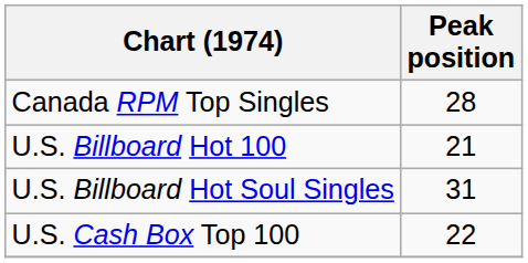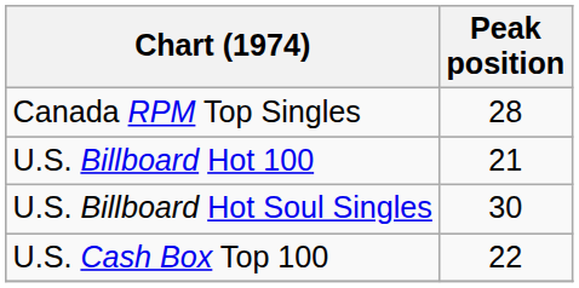 <table class="wikitable sortable">
 <tr>
 <th>Chart (1974)</th>
 <th>Peak<br>position</th>
 </tr>
 <tr>
 <td>Canada <em><a href='#'>RPM</a></em> Top Singles</td>
 <td style="text-align:center;">28</td>
 </tr>
 <tr>
 <td>U.S. <em><a href='#'>Billboard</a></em> <a href='#'>Hot 100</a></td>
 <td style="text-align:center;">21</td>
 </tr>
 <tr>
 <td>U.S. <em>Billboard</em> <a href='#'>Hot Soul Singles</a></td>
-<td style="text-align:center;">31</td>
+<td style="text-align:center;">30</td>
 </tr>
 <tr>
 <td>U.S. <a href='#'><em>Cash Box</em></a> Top 100</td>
 <td align="center">22</td>
 </tr>
 <tr>
 </tr>
 </table>
